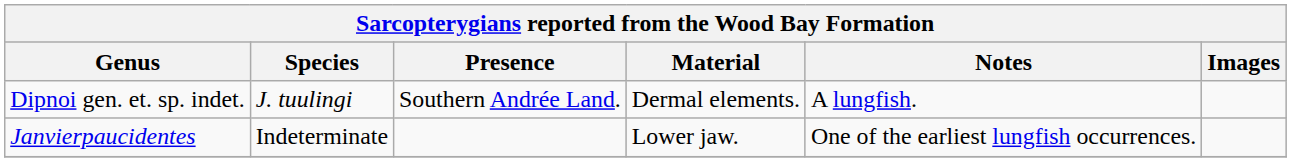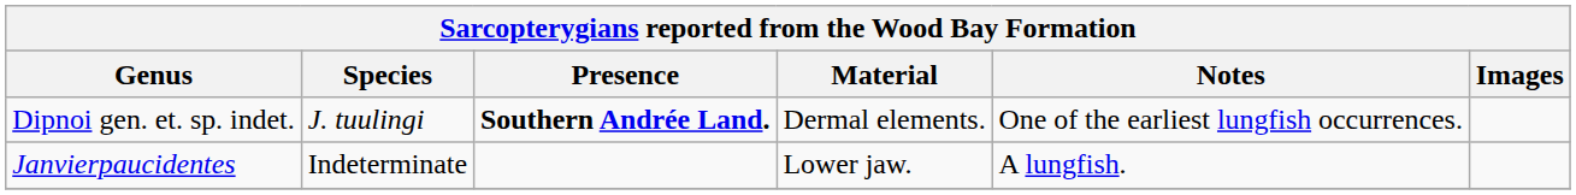 <table class="wikitable" align="center">
 <tr>
 <th colspan="6" align="center"><strong><a href='#'>Sarcopterygians</a> reported from the Wood Bay Formation</strong></th>
 </tr>
 <tr>
 <th>Genus</th>
 <th>Species</th>
 <th>Presence</th>
 <th><strong>Material</strong></th>
 <th>Notes</th>
 <th>Images</th>
 </tr>
 <tr>
 <td><a href='#'>Dipnoi</a> gen. et. sp. indet.</td>
 <td><em>J. tuulingi</em></td>
-<td>Southern <a href='#'>Andrée Land</a>.</td>
+<td><strong>Southern <a href='#'>Andrée Land</a>.</strong></td>
 <td>Dermal elements.</td>
-<td>A <a href='#'>lungfish</a>.</td>
+<td>One of the earliest <a href='#'>lungfish</a> occurrences.</td>
 <td></td>
 </tr>
 <tr>
 <td><em><a href='#'>Janvierpaucidentes</a></em></td>
 <td>Indeterminate</td>
 <td></td>
 <td>Lower jaw.</td>
-<td>One of the earliest <a href='#'>lungfish</a> occurrences.</td>
+<td>A <a href='#'>lungfish</a>.</td>
 <td></td>
 </tr>
 <tr>
 </tr>
 </table>
